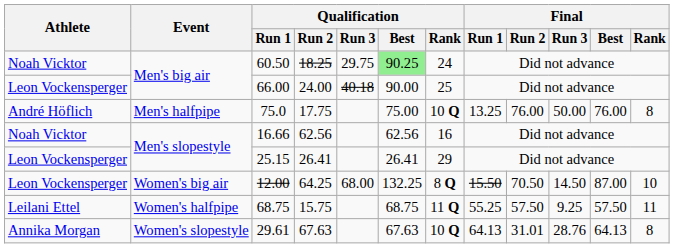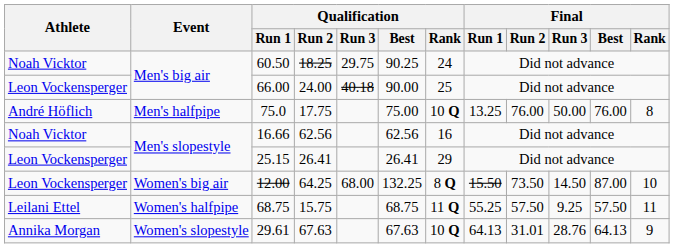 <table class=wikitable style="font-size:90%; text-align:center">
 <tr>
 <th rowspan=2>Athlete</th>
 <th rowspan=2>Event</th>
 <th colspan=5>Qualification</th>
 <th colspan=5>Final</th>
 </tr>
 <tr style=font-size:95%>
 <th>Run 1</th>
 <th>Run 2</th>
 <th>Run 3</th>
 <th>Best</th>
 <th>Rank</th>
 <th>Run 1</th>
 <th>Run 2</th>
 <th>Run 3</th>
 <th>Best</th>
 <th>Rank</th>
 </tr>
 <tr>
 <td align=left><a href='#'>Noah Vicktor</a></td>
 <td align=left rowspan=2><a href='#'>Men's big air</a></td>
 <td>60.50</td>
 <td><s>18.25</s></td>
 <td>29.75</td>
-<td style="background: lightgreen;">90.25</td>
+<td>90.25</td>
 <td>24</td>
 <td colspan=5>Did not advance</td>
 </tr>
 <tr>
 <td align=left><a href='#'>Leon Vockensperger</a></td>
 <td>66.00</td>
 <td>24.00</td>
 <td><s>40.18</s></td>
 <td>90.00</td>
 <td>25</td>
 <td colspan=5>Did not advance</td>
 </tr>
 <tr>
 <td align=left><a href='#'>André Höflich</a></td>
 <td align=left><a href='#'>Men's halfpipe</a></td>
 <td>75.0</td>
 <td>17.75</td>
 <td></td>
 <td>75.00</td>
 <td>10 <strong>Q</strong></td>
 <td>13.25</td>
 <td>76.00</td>
 <td>50.00</td>
 <td>76.00</td>
 <td>8</td>
 </tr>
 <tr>
 <td align=left><a href='#'>Noah Vicktor</a></td>
 <td align=left rowspan=2><a href='#'>Men's slopestyle</a></td>
 <td>16.66</td>
 <td>62.56</td>
 <td></td>
 <td>62.56</td>
 <td>16</td>
 <td colspan=5>Did not advance</td>
 </tr>
 <tr>
 <td align=left><a href='#'>Leon Vockensperger</a></td>
 <td>25.15</td>
 <td>26.41</td>
 <td></td>
 <td>26.41</td>
 <td>29</td>
 <td colspan=5>Did not advance</td>
 </tr>
 <tr>
 <td align=left><a href='#'>Leon Vockensperger</a></td>
 <td align=left><a href='#'>Women's big air</a></td>
 <td><s>12.00</s></td>
 <td>64.25</td>
 <td>68.00</td>
 <td>132.25</td>
 <td>8 <strong>Q</strong></td>
 <td><s>15.50</s></td>
-<td>70.50</td>
+<td>73.50</td>
 <td>14.50</td>
 <td>87.00</td>
 <td>10</td>
 </tr>
 <tr>
 <td align=left><a href='#'>Leilani Ettel</a></td>
 <td align=left><a href='#'>Women's halfpipe</a></td>
 <td>68.75</td>
 <td>15.75</td>
 <td></td>
 <td>68.75</td>
 <td>11 <strong>Q</strong></td>
 <td>55.25</td>
 <td>57.50</td>
 <td>9.25</td>
 <td>57.50</td>
 <td>11</td>
 </tr>
 <tr>
 <td align=left><a href='#'>Annika Morgan</a></td>
 <td align=left><a href='#'>Women's slopestyle</a></td>
 <td>29.61</td>
 <td>67.63</td>
 <td></td>
 <td>67.63</td>
 <td>10 <strong>Q</strong></td>
 <td>64.13</td>
 <td>31.01</td>
 <td>28.76</td>
 <td>64.13</td>
-<td>8</td>
+<td>9</td>
 </tr>
 </table>
